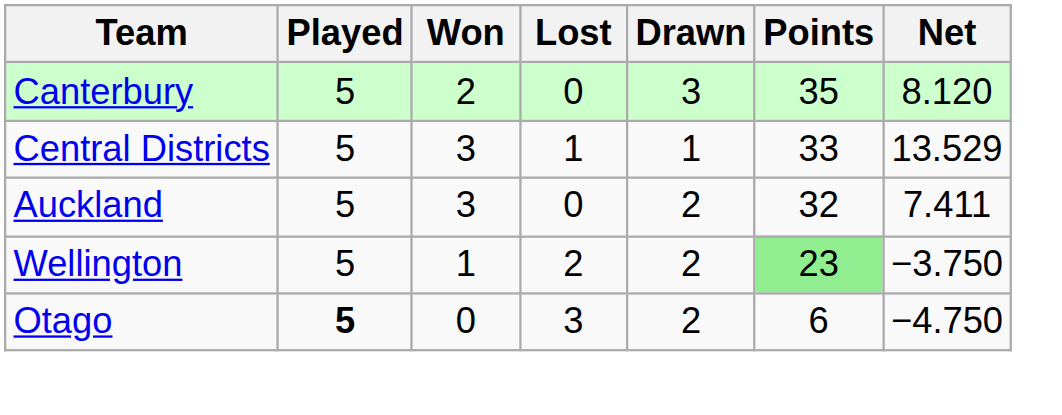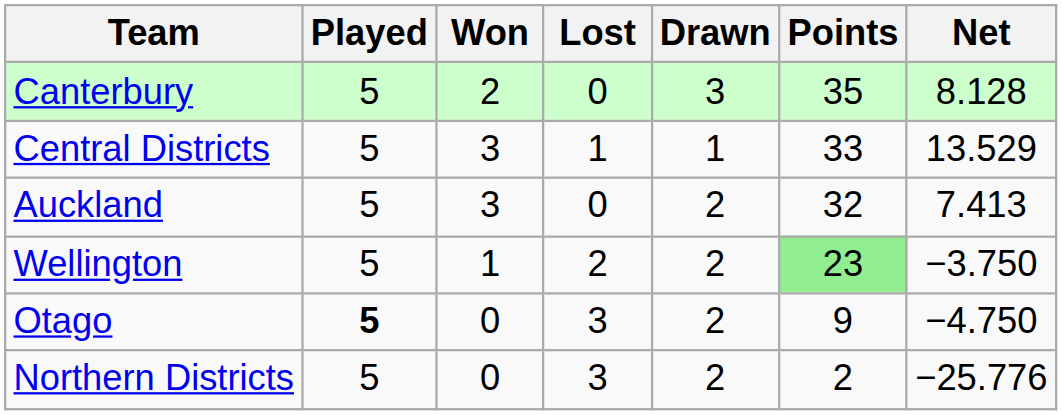 <table class="wikitable" style="text-align:center;">
 <tr>
 <th>Team</th>
 <th style="width:40px;">Played</th>
 <th style="width:40px;">Won</th>
 <th style="width:40px;">Lost</th>
 <th style="width:40px;">Drawn</th>
 <th style="width:40px;">Points</th>
 <th style="width:40px;">Net </th>
 </tr>
 <tr style="background:#cfc">
 <td style="text-align:left;"><a href='#'>Canterbury</a></td>
 <td>5</td>
 <td>2</td>
 <td>0</td>
 <td>3</td>
 <td>35</td>
-<td>8.120</td>
+<td>8.128</td>
 </tr>
 <tr>
 <td style="text-align:left;"><a href='#'>Central Districts</a></td>
 <td>5</td>
 <td>3</td>
 <td>1</td>
 <td>1</td>
 <td>33</td>
 <td>13.529</td>
 </tr>
 <tr>
 <td style="text-align:left;"><a href='#'>Auckland</a></td>
 <td>5</td>
 <td>3</td>
 <td>0</td>
 <td>2</td>
 <td>32</td>
-<td>7.411</td>
+<td>7.413</td>
 </tr>
 <tr>
 <td style="text-align:left;"><a href='#'>Wellington</a></td>
 <td>5</td>
 <td>1</td>
 <td>2</td>
 <td>2</td>
 <td style="background: lightgreen;">23</td>
 <td>−3.750</td>
 </tr>
 <tr>
 <td style="text-align:left;"><a href='#'>Otago</a></td>
 <td><strong>5</strong></td>
 <td>0</td>
 <td>3</td>
 <td>2</td>
-<td>6</td>
+<td>9</td>
 <td>−4.750</td>
 </tr>
+<tr>
+<td style="text-align:left;"><a href='#'>Northern Districts</a></td>
+<td>5</td>
+<td>0</td>
+<td>3</td>
+<td>2</td>
+<td>2</td>
+<td>−25.776</td>
+</tr>
 </table>
